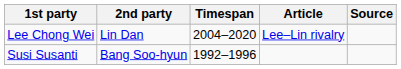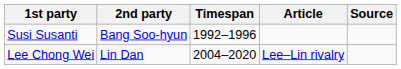 <table class="wikitable">
 <tr>
 <th>1st party</th>
 <th>2nd party</th>
 <th>Timespan</th>
 <th>Article</th>
 <th class="unsortable">Source</th>
 </tr>
 <tr>
+<td> <a href='#'>Susi Susanti</a></td>
+<td> <a href='#'>Bang Soo-hyun</a></td>
+<td>1992–1996</td>
+<td></td>
+<td></td>
+</tr>
+<tr>
 <td> <a href='#'>Lee Chong Wei</a></td>
 <td> <a href='#'>Lin Dan</a></td>
 <td>2004–2020</td>
 <td><a href='#'>Lee–Lin rivalry</a></td>
 <td></td>
 </tr>
-<tr>
-<td> <a href='#'>Susi Susanti</a></td>
-<td> <a href='#'>Bang Soo-hyun</a></td>
-<td>1992–1996</td>
-<td></td>
-<td></td>
-</tr>
 </table>
